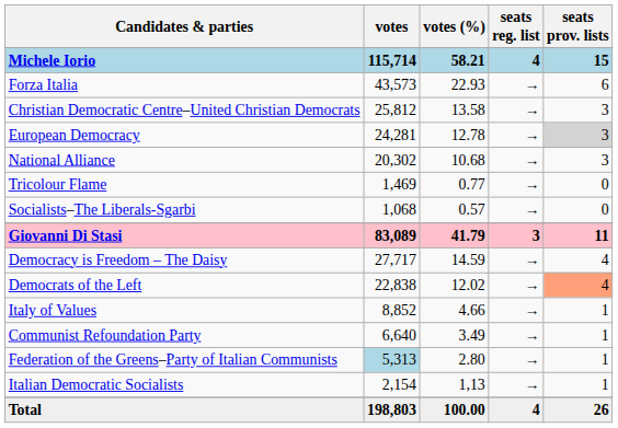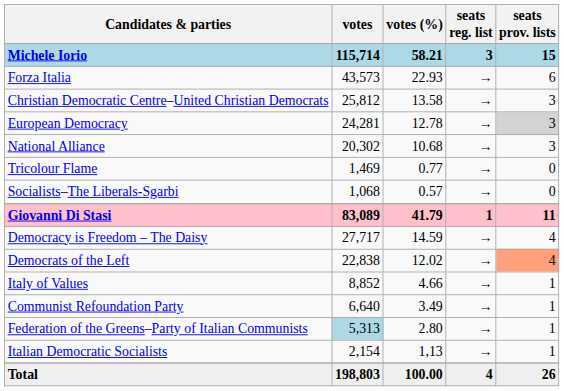 <table class="wikitable" style="font-size:95%">
 <tr bgcolor="EFEFEF">
 <th>Candidates & parties</th>
 <th>votes</th>
 <th>votes (%)</th>
 <th>seats<br>reg. list</th>
 <th>seats<br>prov. lists</th>
 </tr>
 <tr>
 </tr>
 <tr bgcolor="lightblue">
 <td><strong><a href='#'>Michele Iorio</a></strong></td>
 <td align=right><strong>115,714</strong></td>
 <td align=right><strong>58.21</strong></td>
-<td align=right><strong>4</strong></td>
+<td align=right><strong>3</strong></td>
 <td align=right><strong>15</strong></td>
 </tr>
 <tr>
 <td><a href='#'>Forza Italia</a></td>
 <td align=right>43,573</td>
 <td align=right>22.93</td>
 <td align=right>→</td>
 <td align=right>6</td>
 </tr>
 <tr>
 <td><a href='#'>Christian Democratic Centre</a>–<a href='#'>United Christian Democrats</a></td>
 <td align=right>25,812</td>
 <td align=right>13.58</td>
 <td align=right>→</td>
 <td align=right>3</td>
 </tr>
 <tr>
 <td><a href='#'>European Democracy</a></td>
 <td align=right>24,281</td>
 <td align=right>12.78</td>
 <td align=right>→</td>
 <td align=right style="background: lightgrey;">3</td>
 </tr>
 <tr>
 <td><a href='#'>National Alliance</a></td>
 <td align=right>20,302</td>
 <td align=right>10.68</td>
 <td align=right>→</td>
 <td align=right>3</td>
 </tr>
 <tr>
 <td><a href='#'>Tricolour Flame</a></td>
 <td align=right>1,469</td>
 <td align=right>0.77</td>
 <td align=right>→</td>
 <td align=right>0</td>
 </tr>
 <tr>
 <td><a href='#'>Socialists</a>–<a href='#'>The Liberals-Sgarbi</a></td>
 <td align=right>1,068</td>
 <td align=right>0.57</td>
 <td align=right>→</td>
 <td align=right>0</td>
 </tr>
 <tr>
 </tr>
 <tr bgcolor="pink">
 <td><strong><a href='#'>Giovanni Di Stasi</a></strong></td>
 <td align=right><strong>83,089</strong></td>
 <td align=right><strong>41.79</strong></td>
-<td align=right><strong>3</strong></td>
+<td align=right><strong>1</strong></td>
 <td align=right><strong>11</strong></td>
 </tr>
 <tr>
 <td><a href='#'>Democracy is Freedom – The Daisy</a></td>
 <td align=right>27,717</td>
 <td align=right>14.59</td>
 <td align=right>→</td>
 <td align=right>4</td>
 </tr>
 <tr>
 <td><a href='#'>Democrats of the Left</a></td>
 <td align=right>22,838</td>
 <td align=right>12.02</td>
 <td align=right>→</td>
 <td align=right style="background: lightsalmon;">4</td>
 </tr>
 <tr>
 <td><a href='#'>Italy of Values</a></td>
 <td align=right>8,852</td>
 <td align=right>4.66</td>
 <td align=right>→</td>
 <td align=right>1</td>
 </tr>
 <tr>
 <td><a href='#'>Communist Refoundation Party</a></td>
 <td align=right>6,640</td>
 <td align=right>3.49</td>
 <td align=right>→</td>
 <td align=right>1</td>
 </tr>
 <tr>
 <td><a href='#'>Federation of the Greens</a>–<a href='#'>Party of Italian Communists</a></td>
 <td align=right style="background: lightblue;">5,313</td>
 <td align=right>2.80</td>
 <td align=right>→</td>
 <td align=right>1</td>
 </tr>
 <tr>
 <td><a href='#'>Italian Democratic Socialists</a></td>
 <td align=right>2,154</td>
 <td align=right>1,13</td>
 <td align=right>→</td>
 <td align=right>1</td>
 </tr>
 <tr>
 </tr>
 <tr bgcolor="EFEFEF">
 <td><strong>Total</strong></td>
 <td align=right><strong>198,803</strong></td>
 <td align=right><strong>100.00</strong></td>
 <td align=right><strong>4</strong></td>
 <td align=right><strong>26</strong></td>
 </tr>
 </table>
